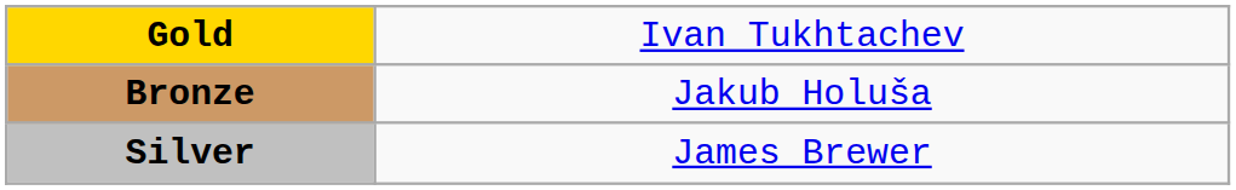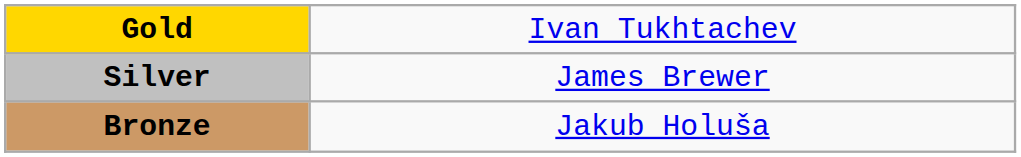 <table class="wikitable" style="text-align:center; " width="35%">
 <tr>
 <td bgcolor="gold"><strong>Gold</strong></td>
 <td><a href='#'>Ivan Tukhtachev</a><br>  <small><em></em></small></td>
 </tr>
 <tr>
+<td bgcolor="silver"><strong>Silver</strong></td>
+<td><a href='#'>James Brewer</a><br>  <small><em></em></small></td>
+</tr>
+<tr>
 <td bgcolor="CC9966"><strong>Bronze</strong></td>
 <td><a href='#'>Jakub Holuša</a><br>  <small><em></em></small></td>
 </tr>
-<tr>
-<td bgcolor="silver"><strong>Silver</strong></td>
-<td><a href='#'>James Brewer</a><br>  <small><em></em></small></td>
-</tr>
 </table>
